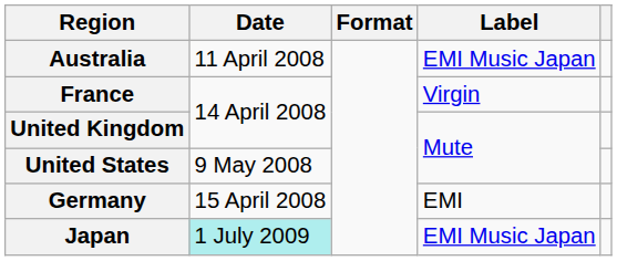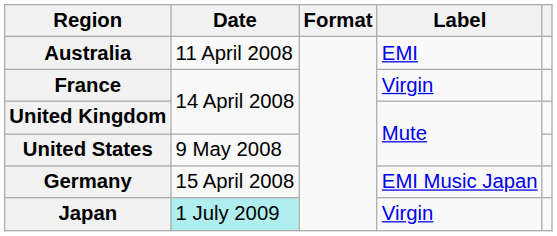 <table class="wikitable plainrowheaders">
 <tr>
 <th scope="col">Region</th>
 <th scope="col">Date</th>
 <th scope="col">Format</th>
 <th scope="col">Label</th>
 <th scope="col"></th>
 </tr>
 <tr>
 <th scope="row">Australia</th>
 <td>11 April 2008</td>
 <td rowspan="6"></td>
-<td><a href='#'>EMI Music Japan</a></td>
+<td><a href='#'>EMI</a></td>
 <td align="center"></td>
 </tr>
 <tr>
 <th scope="row">France</th>
 <td rowspan="2">14 April 2008</td>
 <td><a href='#'>Virgin</a></td>
 <td align="center"></td>
 </tr>
 <tr>
 <th scope="row">United Kingdom</th>
 <td rowspan="2"><a href='#'>Mute</a></td>
 <td align="center"></td>
 </tr>
 <tr>
 <th scope="row">United States</th>
 <td>9 May 2008</td>
 <td align="center"></td>
 </tr>
 <tr>
 <th scope="row">Germany</th>
 <td>15 April 2008</td>
-<td>EMI</td>
+<td><a href='#'>EMI Music Japan</a></td>
 <td align="center"></td>
 </tr>
 <tr>
 <th scope="row">Japan</th>
 <td style="background: paleturquoise;">1 July 2009</td>
-<td><a href='#'>EMI Music Japan</a></td>
+<td><a href='#'>Virgin</a></td>
 <td align="center"></td>
 </tr>
 </table>
